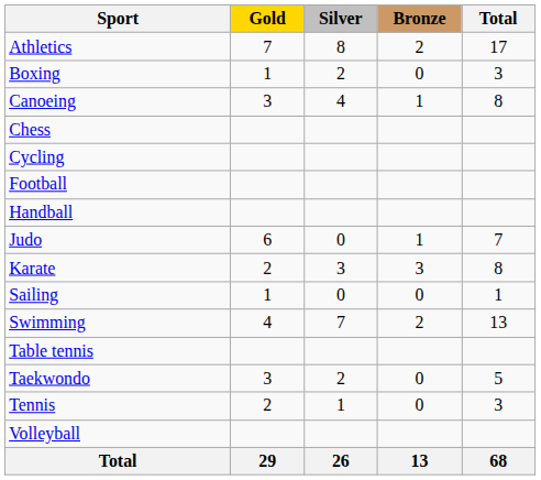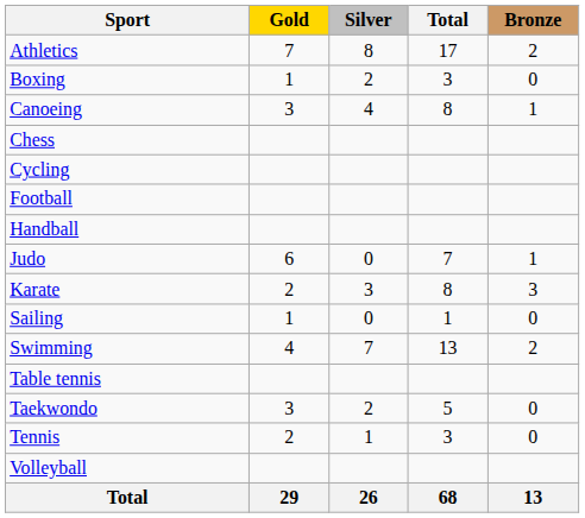 <table class="wikitable sortable" style="text-align:center;">
 <tr>
 <th width=200>Sport</th>
 <td bgcolor=gold width=60><strong>Gold</strong></td>
 <td bgcolor=silver width=60><strong>Silver</strong></td>
+<th width=60>Total</th>
 <td bgcolor=#cc9966 width=70><strong>Bronze</strong></td>
-<th width=60>Total</th>
 </tr>
 <tr>
 <td align=left> <a href='#'>Athletics</a></td>
 <td>7</td>
 <td>8</td>
+<td>17</td>
 <td>2</td>
-<td>17</td>
 </tr>
 <tr>
 <td align=left> <a href='#'>Boxing</a></td>
 <td>1</td>
 <td>2</td>
+<td>3</td>
 <td>0</td>
-<td>3</td>
 </tr>
 <tr>
 <td align=left> <a href='#'>Canoeing</a></td>
 <td>3</td>
 <td>4</td>
+<td>8</td>
 <td>1</td>
-<td>8</td>
 </tr>
 <tr>
 <td align=left> <a href='#'>Chess</a></td>
 <td></td>
 <td></td>
 <td></td>
 <td></td>
 </tr>
 <tr>
 <td align=left> <a href='#'>Cycling</a></td>
 <td></td>
 <td></td>
 <td></td>
 <td></td>
 </tr>
 <tr>
 <td align=left> <a href='#'>Football</a></td>
 <td></td>
 <td></td>
 <td></td>
 <td></td>
 </tr>
 <tr>
 <td align=left> <a href='#'>Handball</a></td>
 <td></td>
 <td></td>
 <td></td>
 <td></td>
 </tr>
 <tr>
 <td align=left> <a href='#'>Judo</a></td>
 <td>6</td>
 <td>0</td>
+<td>7</td>
 <td>1</td>
-<td>7</td>
 </tr>
 <tr>
 <td align=left> <a href='#'>Karate</a></td>
 <td>2</td>
 <td>3</td>
+<td>8</td>
 <td>3</td>
-<td>8</td>
 </tr>
 <tr>
 <td align=left> <a href='#'>Sailing</a></td>
 <td>1</td>
 <td>0</td>
+<td>1</td>
 <td>0</td>
-<td>1</td>
 </tr>
 <tr>
 <td align=left> <a href='#'>Swimming</a></td>
 <td>4</td>
 <td>7</td>
+<td>13</td>
 <td>2</td>
-<td>13</td>
 </tr>
 <tr>
 <td align=left> <a href='#'>Table tennis</a></td>
 <td></td>
 <td></td>
 <td></td>
 <td></td>
 </tr>
 <tr>
 <td align=left> <a href='#'>Taekwondo</a></td>
 <td>3</td>
 <td>2</td>
+<td>5</td>
 <td>0</td>
-<td>5</td>
 </tr>
 <tr>
 <td align=left> <a href='#'>Tennis</a></td>
 <td>2</td>
 <td>1</td>
+<td>3</td>
 <td>0</td>
-<td>3</td>
 </tr>
 <tr>
 <td align=left> <a href='#'>Volleyball</a></td>
 <td></td>
 <td></td>
 <td></td>
 <td></td>
 </tr>
 <tr>
 <th>Total</th>
 <th>29</th>
 <th>26</th>
+<th>68</th>
 <th>13</th>
-<th>68</th>
 </tr>
 </table>
